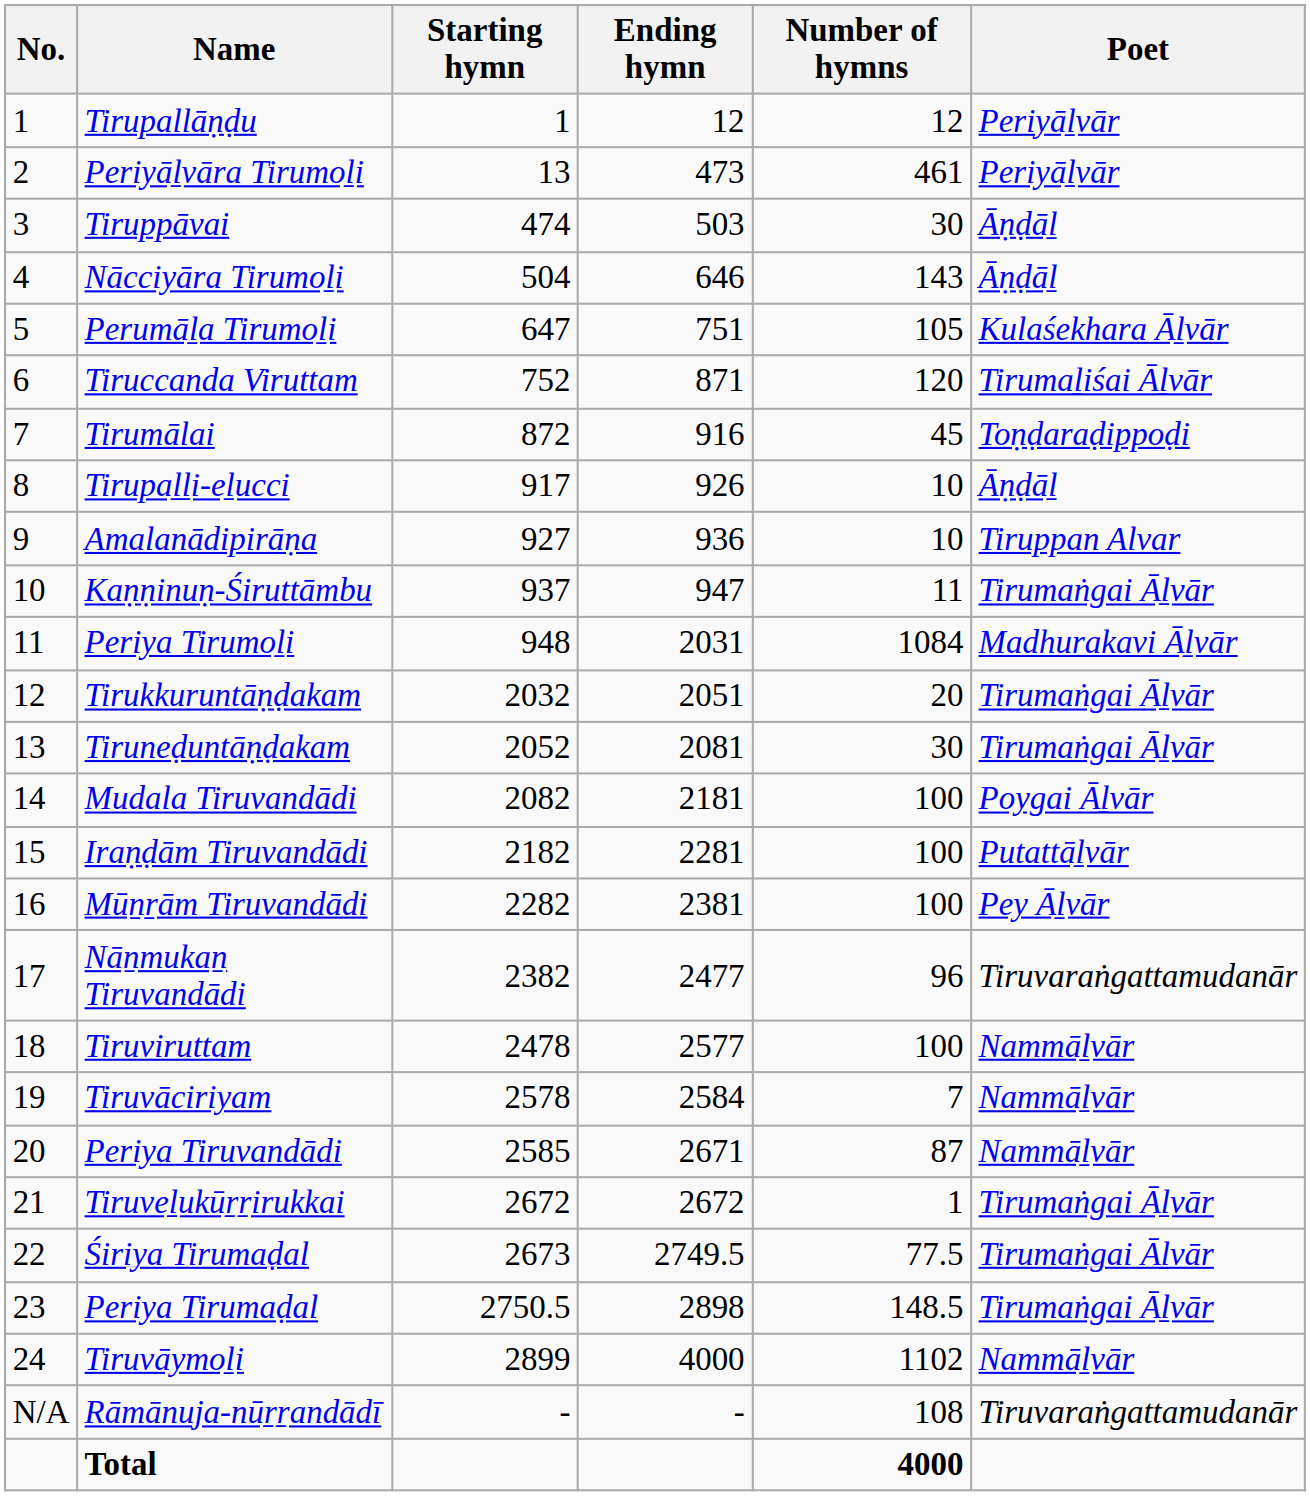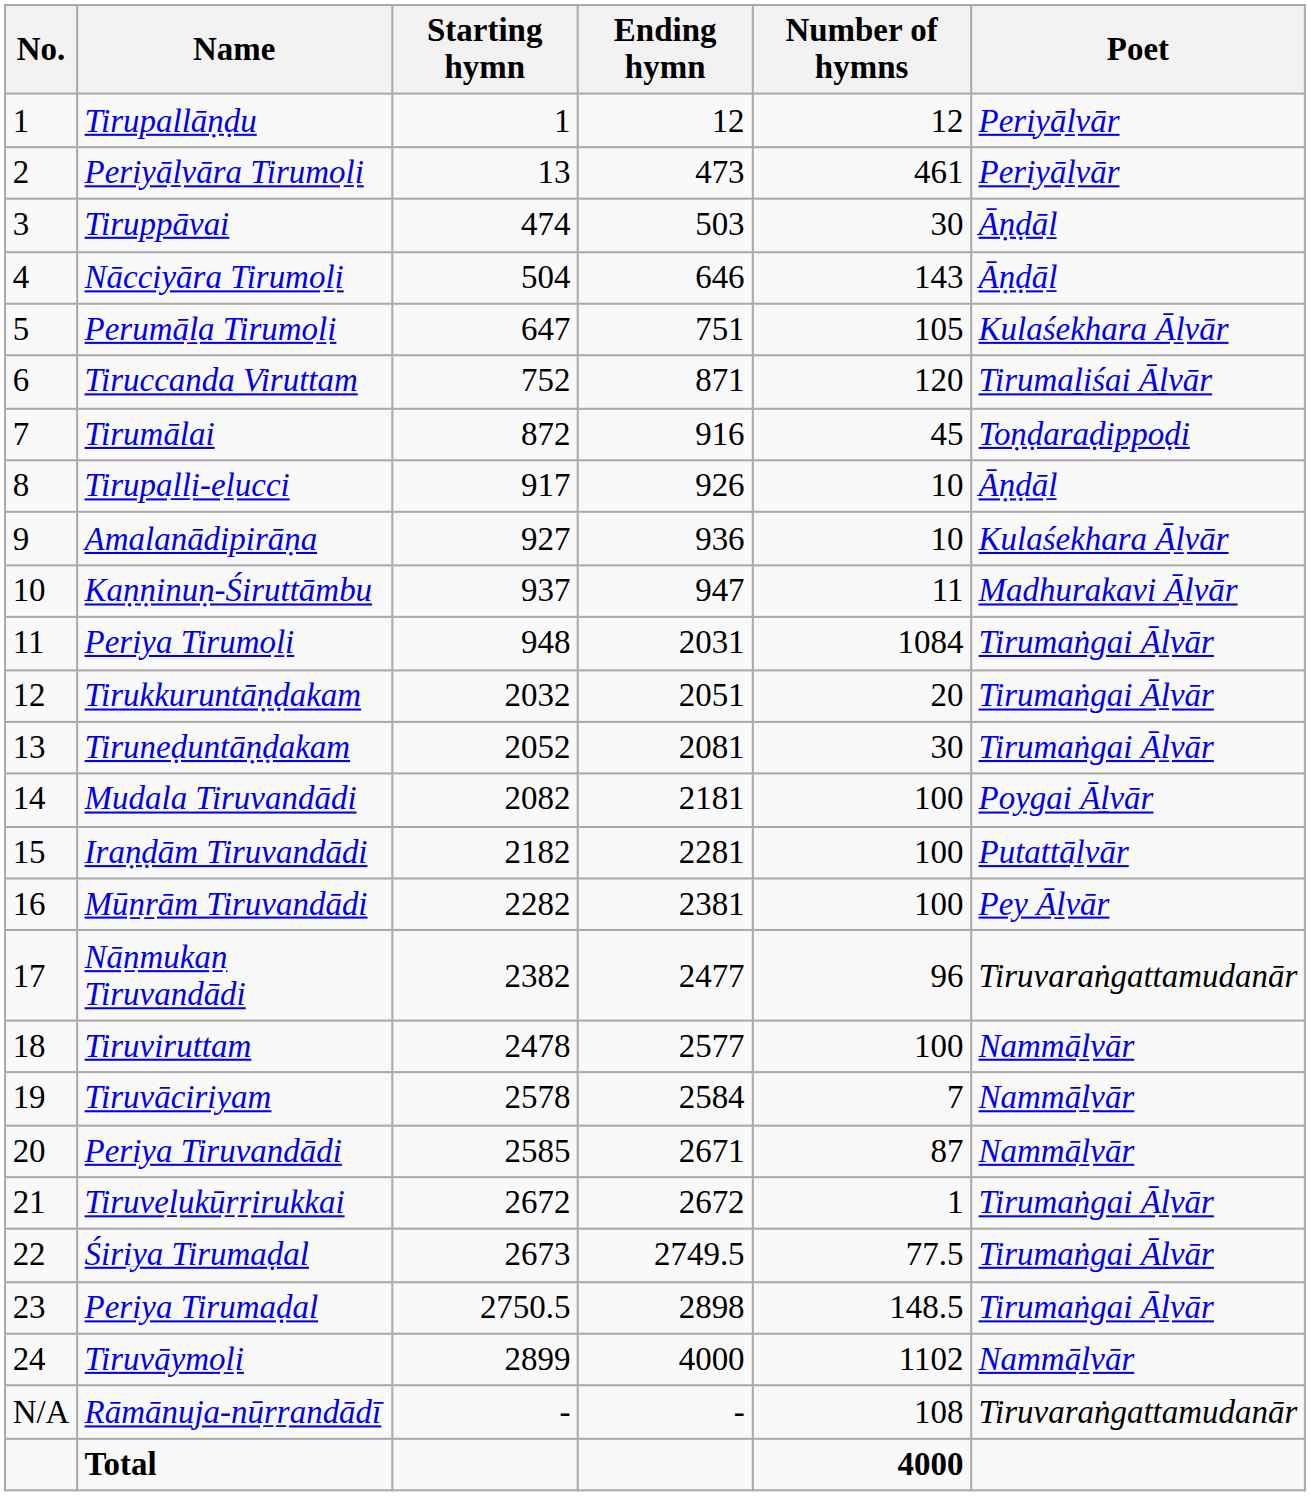 <table class="wikitable sortable" style="width: 50%">
 <tr>
 <th>No.</th>
 <th>Name</th>
 <th>Starting hymn</th>
 <th>Ending hymn</th>
 <th>Number of hymns</th>
 <th>Poet</th>
 </tr>
 <tr>
 <td>1</td>
 <td><em><a href='#'>Tirupallāṇḍu</a></em></td>
 <td align="right">1</td>
 <td align="right">12</td>
 <td align="right">12</td>
 <td><em><a href='#'>Periyāḻvār</a></em></td>
 </tr>
 <tr>
 <td>2</td>
 <td><em><a href='#'>Periyāḻvāra Tirumoḻi</a></em></td>
 <td align="right">13</td>
 <td align="right">473</td>
 <td align="right">461</td>
 <td><em><a href='#'>Periyāḻvār</a></em></td>
 </tr>
 <tr>
 <td>3</td>
 <td><em><a href='#'>Tiruppāvai</a></em></td>
 <td align="right">474</td>
 <td align="right">503</td>
 <td align="right">30</td>
 <td><em><a href='#'>Āṇḍāḻ</a></em></td>
 </tr>
 <tr>
 <td>4</td>
 <td><em><a href='#'>Nācciyāra Tirumoḻi</a></em></td>
 <td align="right">504</td>
 <td align="right">646</td>
 <td align="right">143</td>
 <td><em><a href='#'>Āṇḍāḻ</a></em></td>
 </tr>
 <tr>
 <td>5</td>
 <td><em><a href='#'>Perumāḻa Tirumoḻi</a></em></td>
 <td align="right">647</td>
 <td align="right">751</td>
 <td align="right">105</td>
 <td><em><a href='#'>Kulaśekhara Āḻvār</a></em></td>
 </tr>
 <tr>
 <td>6</td>
 <td><em><a href='#'>Tiruccanda Viruttam</a></em></td>
 <td align="right">752</td>
 <td align="right">871</td>
 <td align="right">120</td>
 <td><em><a href='#'>Tirumaḻiśai Āḻvār</a></em></td>
 </tr>
 <tr>
 <td>7</td>
 <td><em><a href='#'>Tirumālai</a></em></td>
 <td align="right">872</td>
 <td align="right">916</td>
 <td align="right">45</td>
 <td><em><a href='#'>Toṇḍaraḍippoḍi</a></em></td>
 </tr>
 <tr>
 <td>8</td>
 <td><em><a href='#'>Tirupaḻḻi-eḻucci</a></em></td>
 <td align="right">917</td>
 <td align="right">926</td>
 <td align="right">10</td>
 <td><em><a href='#'>Āṇḍāḻ</a></em></td>
 </tr>
 <tr>
 <td>9</td>
 <td><em><a href='#'>Amalanādipirāṇa</a></em></td>
 <td align="right">927</td>
 <td align="right">936</td>
 <td align="right">10</td>
-<td><em><a href='#'>Tiruppan Alvar</a></em></td>
+<td><em><a href='#'>Kulaśekhara Āḻvār</a></em></td>
 </tr>
 <tr>
 <td>10</td>
 <td><em><a href='#'>Kaṇṇinuṇ-Śiruttāmbu</a></em></td>
 <td align="right">937</td>
 <td align="right">947</td>
 <td align="right">11</td>
-<td><em><a href='#'>Tirumaṅgai Āḻvār</a></em></td>
+<td><em><a href='#'>Madhurakavi Āḻvār</a></em></td>
 </tr>
 <tr>
 <td>11</td>
 <td><em><a href='#'>Periya Tirumoḻi</a></em></td>
 <td align="right">948</td>
 <td align="right">2031</td>
 <td align="right">1084</td>
-<td><em><a href='#'>Madhurakavi Āḻvār</a></em></td>
+<td><em><a href='#'>Tirumaṅgai Āḻvār</a></em></td>
 </tr>
 <tr>
 <td>12</td>
 <td><em><a href='#'>Tirukkuruntāṇḍakam</a></em></td>
 <td align="right">2032</td>
 <td align="right">2051</td>
 <td align="right">20</td>
 <td><em><a href='#'>Tirumaṅgai Āḻvār</a></em></td>
 </tr>
 <tr>
 <td>13</td>
 <td><em><a href='#'>Tiruneḍuntāṇḍakam</a></em></td>
 <td align="right">2052</td>
 <td align="right">2081</td>
 <td align="right">30</td>
 <td><em><a href='#'>Tirumaṅgai Āḻvār</a></em></td>
 </tr>
 <tr>
 <td>14</td>
 <td><em><a href='#'>Mudala Tiruvandādi</a></em></td>
 <td align="right">2082</td>
 <td align="right">2181</td>
 <td align="right">100</td>
 <td><em><a href='#'>Poygai Āḻvār</a></em></td>
 </tr>
 <tr>
 <td>15</td>
 <td><em><a href='#'>Iraṇḍām Tiruvandādi</a></em></td>
 <td align="right">2182</td>
 <td align="right">2281</td>
 <td align="right">100</td>
 <td><em><a href='#'>Putattāḻvār</a></em></td>
 </tr>
 <tr>
 <td>16</td>
 <td><em><a href='#'>Mūṉṟām Tiruvandādi</a></em></td>
 <td align="right">2282</td>
 <td align="right">2381</td>
 <td align="right">100</td>
 <td><em><a href='#'>Pey Āḻvār</a></em></td>
 </tr>
 <tr>
 <td>17</td>
 <td><em><a href='#'>Nāṉmukaṉ Tiruvandādi</a></em></td>
 <td align="right">2382</td>
 <td align="right">2477</td>
 <td align="right">96</td>
 <td><em>Tiruvaraṅgattamudanār</em></td>
 </tr>
 <tr>
 <td>18</td>
 <td><em><a href='#'>Tiruviruttam</a></em></td>
 <td align="right">2478</td>
 <td align="right">2577</td>
 <td align="right">100</td>
 <td><em><a href='#'>Nammāḻvār</a></em></td>
 </tr>
 <tr>
 <td>19</td>
 <td><em><a href='#'>Tiruvāciriyam</a></em></td>
 <td align="right">2578</td>
 <td align="right">2584</td>
 <td align="right">7</td>
 <td><em><a href='#'>Nammāḻvār</a></em></td>
 </tr>
 <tr>
 <td>20</td>
 <td><em><a href='#'>Periya Tiruvandādi</a></em></td>
 <td align="right">2585</td>
 <td align="right">2671</td>
 <td align="right">87</td>
 <td><em><a href='#'>Nammāḻvār</a></em></td>
 </tr>
 <tr>
 <td>21</td>
 <td><em><a href='#'>Tiruveḻukūṟṟirukkai</a></em></td>
 <td align="right">2672</td>
 <td align="right">2672</td>
 <td align="right">1</td>
 <td><em><a href='#'>Tirumaṅgai Āḻvār</a></em></td>
 </tr>
 <tr>
 <td>22</td>
 <td><em><a href='#'>Śiriya Tirumaḍal</a></em></td>
 <td align="right">2673</td>
 <td align="right">2749.5</td>
 <td align="right">77.5</td>
 <td><em><a href='#'>Tirumaṅgai Āḻvār</a></em></td>
 </tr>
 <tr>
 <td>23</td>
 <td><em><a href='#'>Periya Tirumaḍal</a></em></td>
 <td align="right">2750.5</td>
 <td align="right">2898</td>
 <td align="right">148.5</td>
 <td><em><a href='#'>Tirumaṅgai Āḻvār</a></em></td>
 </tr>
 <tr>
 <td>24</td>
 <td><em><a href='#'>Tiruvāymoḻi</a></em></td>
 <td align="right">2899</td>
 <td align="right">4000</td>
 <td align="right">1102</td>
 <td><em><a href='#'>Nammāḻvār</a></em></td>
 </tr>
 <tr>
 <td>N/A</td>
 <td><em><a href='#'>Rāmānuja-nūṟṟandādī</a></em></td>
 <td align="right">-</td>
 <td align="right">-</td>
 <td align= "right">108</td>
 <td><em>Tiruvaraṅgattamudanār</em></td>
 </tr>
 <tr>
 <td></td>
 <td><strong>Total</strong></td>
 <td align="right"></td>
 <td align="right"></td>
 <td align="right"><strong>4000</strong></td>
 </tr>
 </table>
